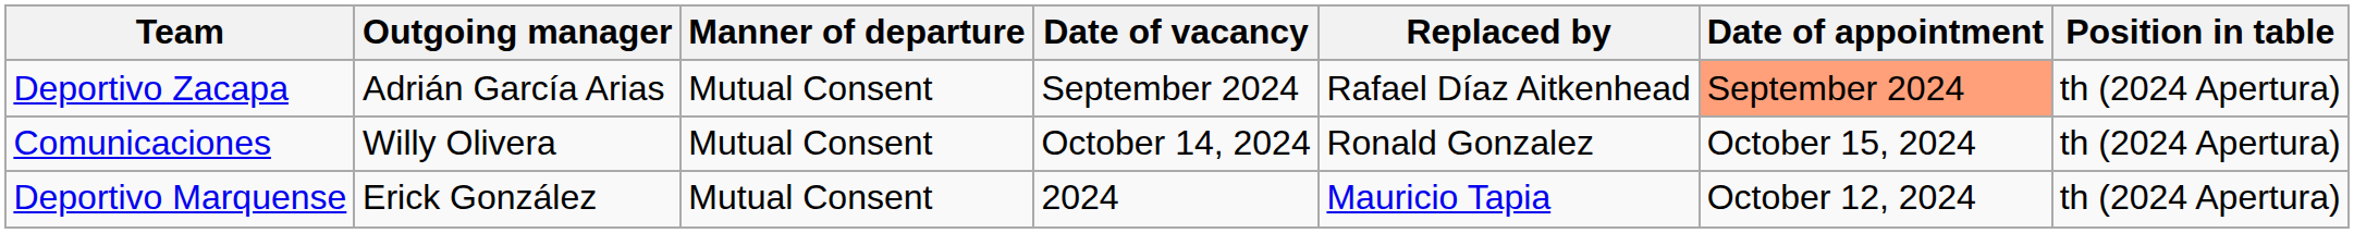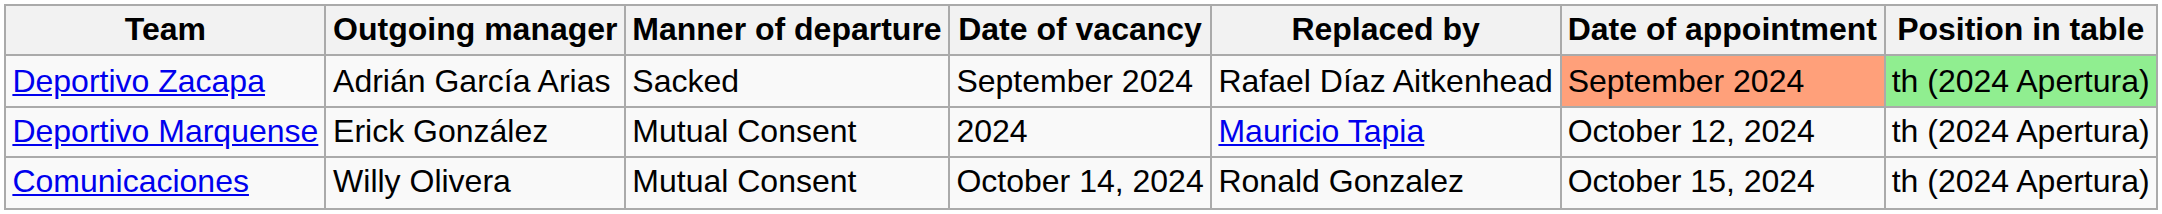 <table class="wikitable">
 <tr>
 <th>Team</th>
 <th>Outgoing manager</th>
 <th>Manner of departure</th>
 <th>Date of vacancy</th>
 <th>Replaced by</th>
 <th>Date of appointment</th>
 <th>Position in table</th>
 </tr>
 <tr>
 <td><a href='#'>Deportivo Zacapa</a></td>
 <td> Adrián García Arias</td>
-<td>Mutual Consent</td>
+<td>Sacked</td>
 <td>September 2024</td>
 <td> Rafael Díaz Aitkenhead</td>
 <td style="background: lightsalmon;">September 2024</td>
+<td style="background: lightgreen;">th (2024 Apertura)</td>
+</tr>
+<tr>
+<td><a href='#'>Deportivo Marquense</a></td>
+<td> Erick González</td>
+<td>Mutual Consent</td>
+<td>2024</td>
+<td> <a href='#'>Mauricio Tapia</a> </td>
+<td>October 12, 2024</td>
 <td>th (2024 Apertura)</td>
 </tr>
 <tr>
 <td><a href='#'>Comunicaciones</a></td>
 <td> Willy Olivera</td>
 <td>Mutual Consent</td>
 <td>October 14, 2024</td>
 <td> Ronald Gonzalez </td>
 <td>October 15, 2024</td>
 <td>th (2024 Apertura)</td>
 </tr>
-<tr>
-<td><a href='#'>Deportivo Marquense</a></td>
-<td> Erick González</td>
-<td>Mutual Consent</td>
-<td>2024</td>
-<td> <a href='#'>Mauricio Tapia</a> </td>
-<td>October 12, 2024</td>
-<td>th (2024 Apertura)</td>
-</tr>
 </table>
